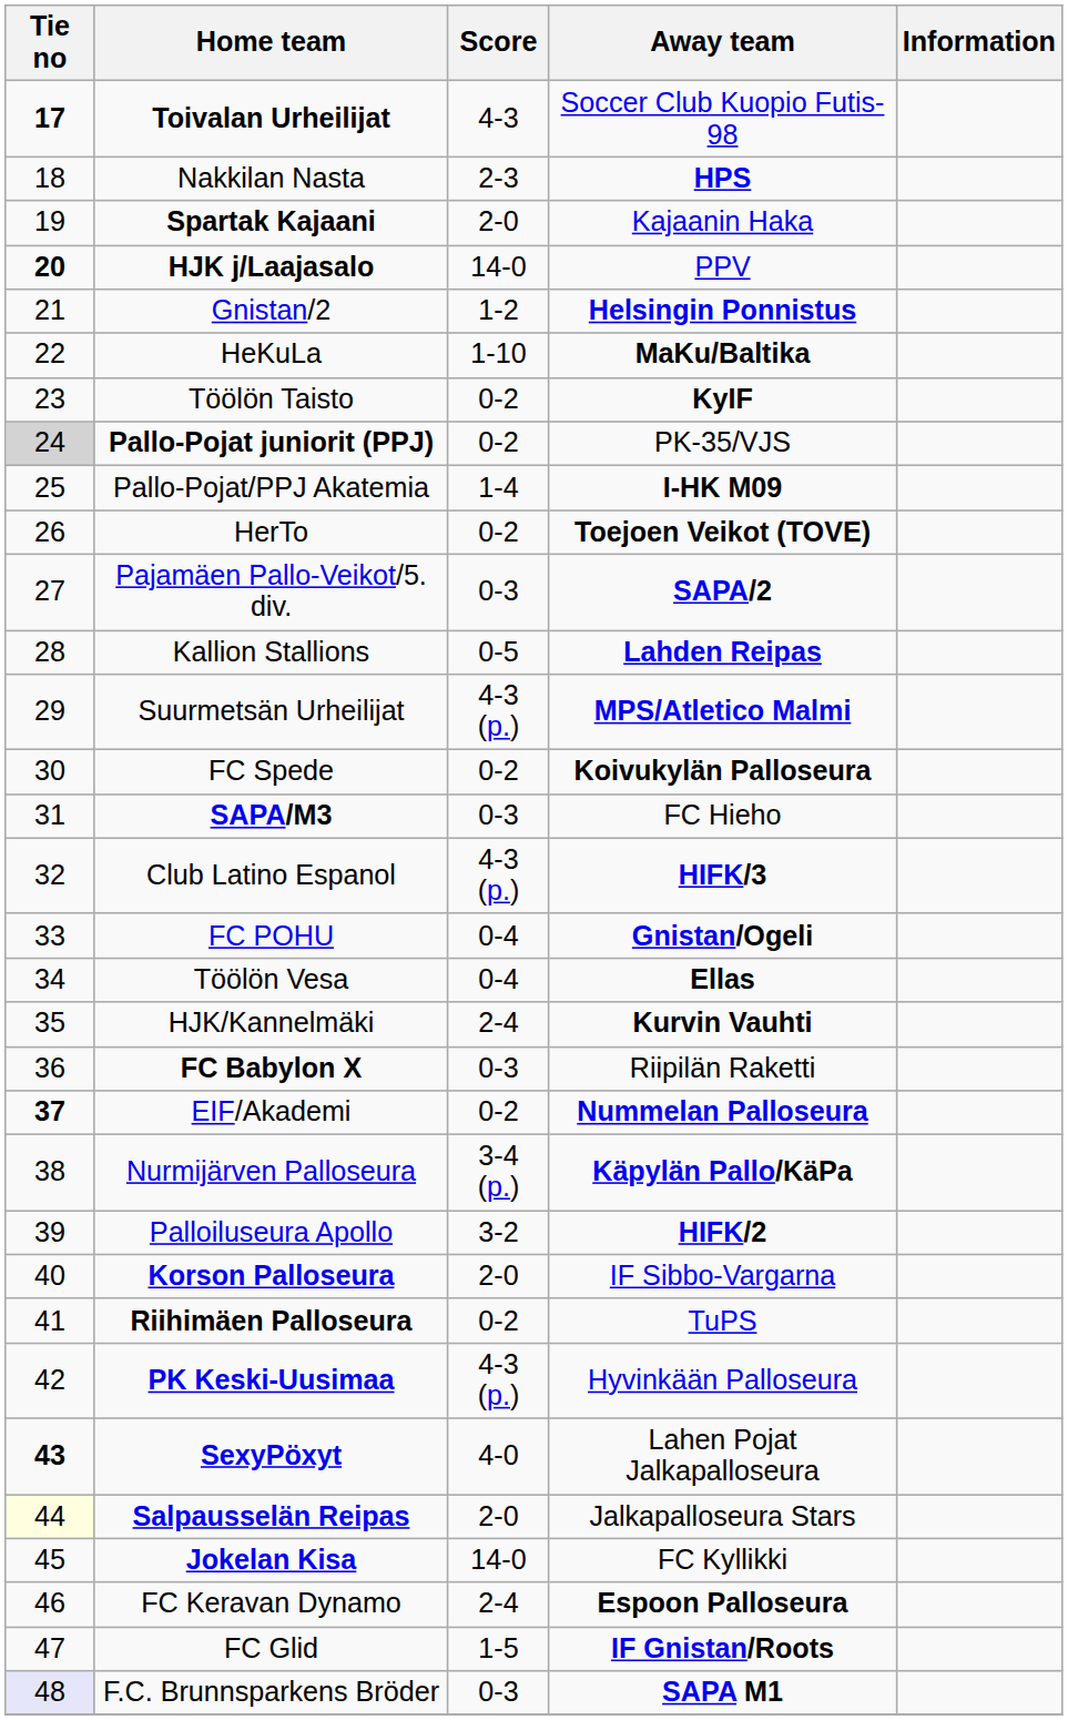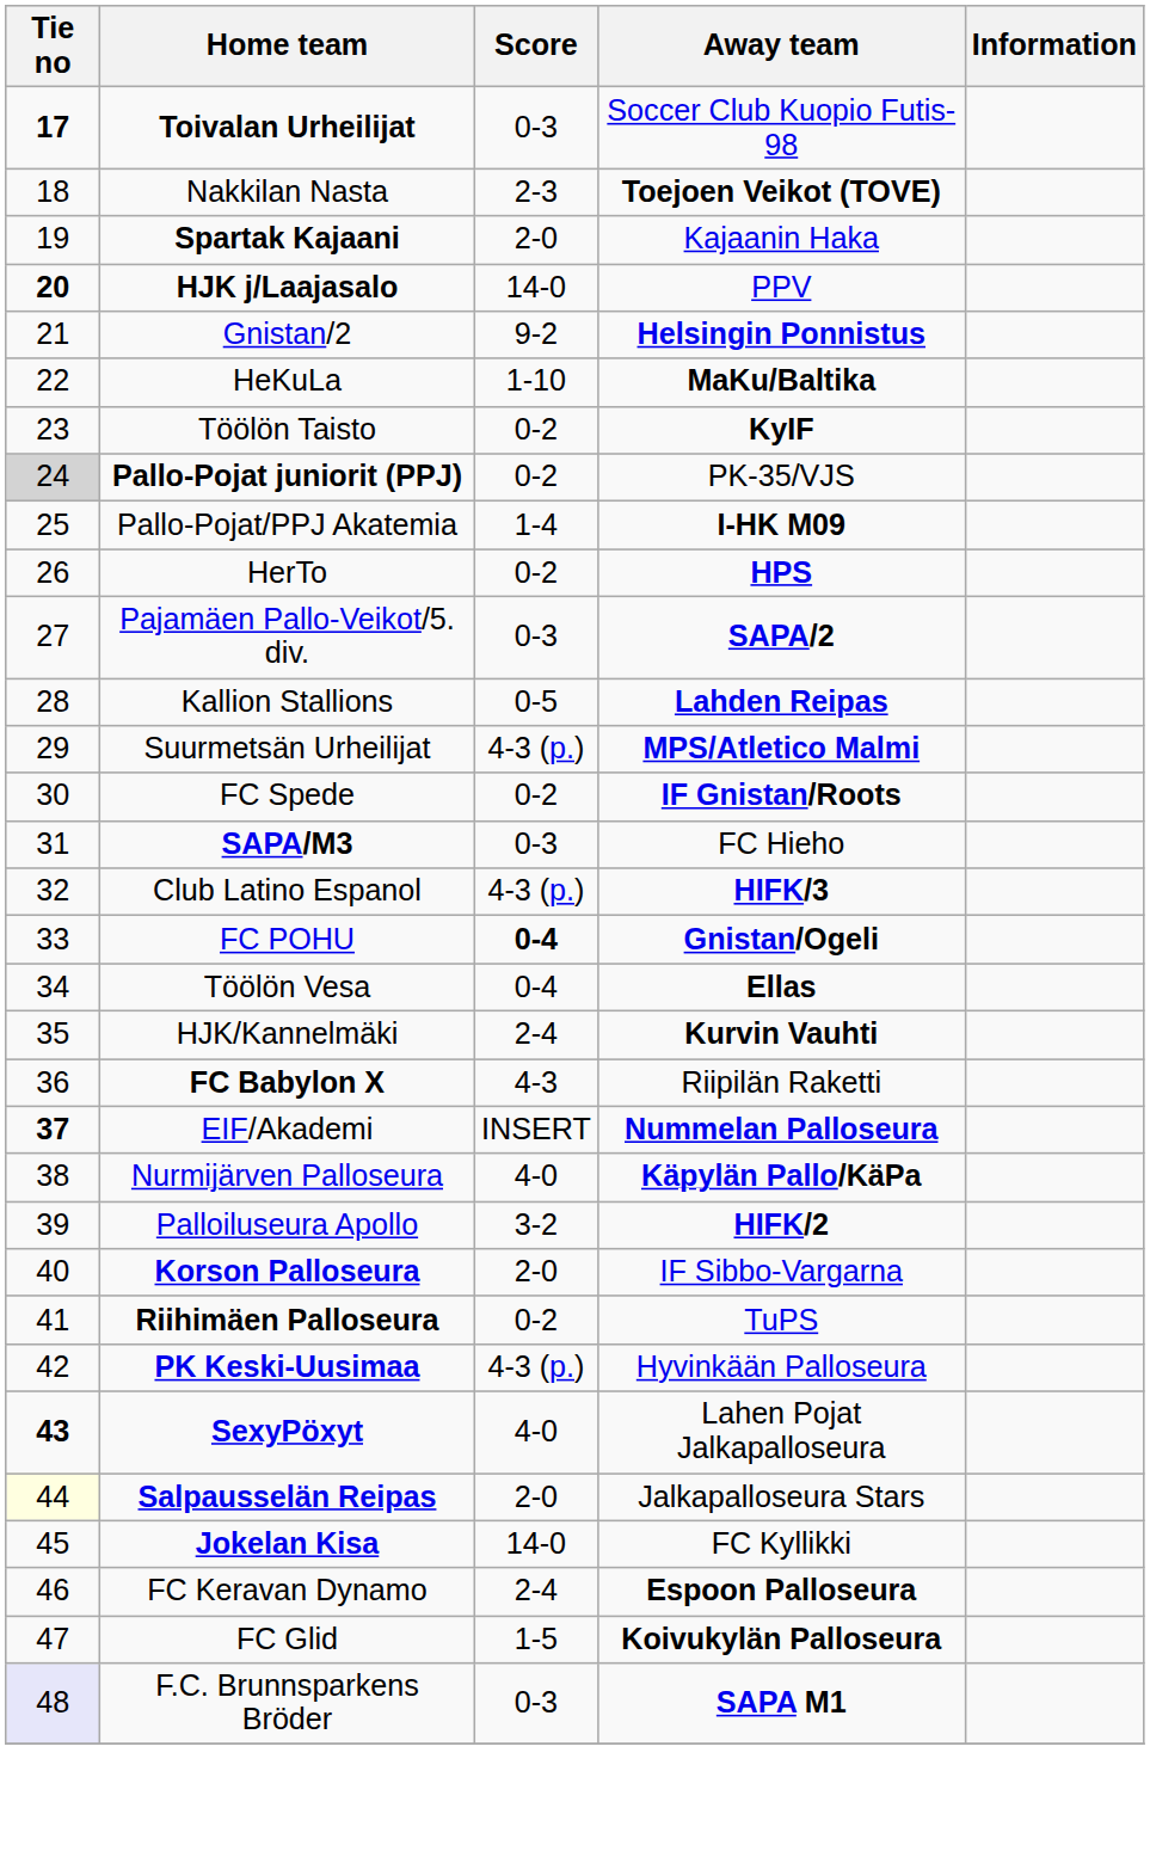 <table class="wikitable" style="text-align:center">
 <tr>
 <th style= width="40px">Tie no</th>
 <th style= width="150px">Home team</th>
 <th style= width="60px">Score</th>
 <th style= width="150px">Away team</th>
 <th style= width="30px">Information</th>
 </tr>
 <tr>
 <td><strong>17</strong></td>
 <td><strong>Toivalan Urheilijat</strong></td>
-<td>4-3</td>
+<td>0-3</td>
 <td><a href='#'>Soccer Club Kuopio Futis-98</a></td>
 <td></td>
 </tr>
 <tr>
 <td>18</td>
 <td>Nakkilan Nasta</td>
 <td>2-3</td>
-<td><strong><a href='#'>HPS</a></strong></td>
+<td><strong>Toejoen Veikot (TOVE)</strong></td>
 <td></td>
 </tr>
 <tr>
 <td>19</td>
 <td><strong>Spartak Kajaani</strong></td>
 <td>2-0</td>
 <td><a href='#'>Kajaanin Haka</a></td>
 <td></td>
 </tr>
 <tr>
 <td><strong>20</strong></td>
 <td><strong>HJK j/Laajasalo</strong></td>
 <td>14-0</td>
 <td><a href='#'>PPV</a></td>
 <td></td>
 </tr>
 <tr>
 <td>21</td>
 <td><a href='#'>Gnistan</a>/2</td>
-<td>1-2</td>
+<td>9-2</td>
 <td><strong><a href='#'>Helsingin Ponnistus</a></strong></td>
 <td></td>
 </tr>
 <tr>
 <td>22</td>
 <td>HeKuLa</td>
 <td>1-10</td>
 <td><strong>MaKu/Baltika</strong></td>
 <td></td>
 </tr>
 <tr>
 <td>23</td>
 <td>Töölön Taisto</td>
 <td>0-2</td>
 <td><strong>KyIF</strong></td>
 <td></td>
 </tr>
 <tr>
 <td style="background: lightgrey;">24</td>
 <td><strong>Pallo-Pojat juniorit (PPJ)</strong></td>
 <td>0-2</td>
 <td>PK-35/VJS</td>
 <td></td>
 </tr>
 <tr>
 <td>25</td>
 <td>Pallo-Pojat/PPJ Akatemia</td>
 <td>1-4</td>
 <td><strong>I-HK M09</strong></td>
 <td></td>
 </tr>
 <tr>
 <td>26</td>
 <td>HerTo</td>
 <td>0-2</td>
-<td><strong>Toejoen Veikot (TOVE)</strong></td>
+<td><strong><a href='#'>HPS</a></strong></td>
 <td></td>
 </tr>
 <tr>
 <td>27</td>
 <td><a href='#'>Pajamäen Pallo-Veikot</a>/5. div.</td>
 <td>0-3</td>
 <td><strong><a href='#'>SAPA</a>/2</strong></td>
 <td></td>
 </tr>
 <tr>
 <td>28</td>
 <td>Kallion Stallions</td>
 <td>0-5</td>
 <td><strong><a href='#'>Lahden Reipas</a></strong></td>
 <td></td>
 </tr>
 <tr>
 <td>29</td>
 <td>Suurmetsän Urheilijat</td>
 <td>4-3 (<a href='#'>p.</a>)</td>
 <td><strong><a href='#'>MPS/Atletico Malmi</a></strong></td>
 <td></td>
 </tr>
 <tr>
 <td>30</td>
 <td>FC Spede</td>
 <td>0-2</td>
-<td><strong>Koivukylän Palloseura</strong></td>
+<td><strong><a href='#'>IF Gnistan</a>/Roots</strong></td>
 <td></td>
 </tr>
 <tr>
 <td>31</td>
 <td><strong><a href='#'>SAPA</a>/M3</strong></td>
 <td>0-3</td>
 <td>FC Hieho</td>
 <td></td>
 </tr>
 <tr>
 <td>32</td>
 <td>Club Latino Espanol</td>
 <td>4-3 (<a href='#'>p.</a>)</td>
 <td><strong><a href='#'>HIFK</a>/3</strong></td>
 <td></td>
 </tr>
 <tr>
 <td>33</td>
 <td><a href='#'>FC POHU</a></td>
-<td>0-4</td>
+<td><strong>0-4</strong></td>
 <td><strong><a href='#'>Gnistan</a>/Ogeli</strong></td>
 <td></td>
 </tr>
 <tr>
 <td>34</td>
 <td>Töölön Vesa</td>
 <td>0-4</td>
 <td><strong>Ellas</strong></td>
 <td></td>
 </tr>
 <tr>
 <td>35</td>
 <td>HJK/Kannelmäki</td>
 <td>2-4</td>
 <td><strong>Kurvin Vauhti</strong></td>
 <td></td>
 </tr>
 <tr>
 <td>36</td>
 <td><strong>FC Babylon X</strong></td>
-<td>0-3</td>
+<td>4-3</td>
 <td>Riipilän Raketti</td>
 <td></td>
 </tr>
 <tr>
 <td><strong>37</strong></td>
 <td><a href='#'>EIF</a>/Akademi</td>
-<td>0-2</td>
+<td>INSERT</td>
 <td><strong><a href='#'>Nummelan Palloseura</a></strong></td>
 <td></td>
 </tr>
 <tr>
 <td>38</td>
 <td><a href='#'>Nurmijärven Palloseura</a></td>
-<td>3-4 (<a href='#'>p.</a>)</td>
+<td>4-0</td>
 <td><strong><a href='#'>Käpylän Pallo</a>/KäPa</strong></td>
 <td></td>
 </tr>
 <tr>
 <td>39</td>
 <td><a href='#'>Palloiluseura Apollo</a></td>
 <td>3-2</td>
 <td><strong><a href='#'>HIFK</a>/2</strong></td>
 <td></td>
 </tr>
 <tr>
 <td>40</td>
 <td><strong><a href='#'>Korson Palloseura</a></strong></td>
 <td>2-0</td>
 <td><a href='#'>IF Sibbo-Vargarna</a></td>
 <td></td>
 </tr>
 <tr>
 <td>41</td>
 <td><strong>Riihimäen Palloseura</strong></td>
 <td>0-2</td>
 <td><a href='#'>TuPS</a></td>
 <td></td>
 </tr>
 <tr>
 <td>42</td>
 <td><strong><a href='#'>PK Keski-Uusimaa</a></strong></td>
 <td>4-3 (<a href='#'>p.</a>)</td>
 <td><a href='#'>Hyvinkään Palloseura</a></td>
 <td></td>
 </tr>
 <tr>
 <td><strong>43</strong></td>
 <td><strong><a href='#'>SexyPöxyt</a></strong></td>
 <td>4-0</td>
 <td>Lahen Pojat Jalkapalloseura</td>
 <td></td>
 </tr>
 <tr>
 <td style="background: lightyellow;">44</td>
 <td><strong><a href='#'>Salpausselän Reipas</a></strong></td>
 <td>2-0</td>
 <td>Jalkapalloseura Stars</td>
 <td></td>
 </tr>
 <tr>
 <td>45</td>
 <td><strong><a href='#'>Jokelan Kisa</a></strong></td>
 <td>14-0</td>
 <td>FC Kyllikki</td>
 <td></td>
 </tr>
 <tr>
 <td>46</td>
 <td>FC Keravan Dynamo</td>
 <td>2-4</td>
 <td><strong>Espoon Palloseura</strong></td>
 <td></td>
 </tr>
 <tr>
 <td>47</td>
 <td>FC Glid</td>
 <td>1-5</td>
-<td><strong><a href='#'>IF Gnistan</a>/Roots</strong></td>
+<td><strong>Koivukylän Palloseura</strong></td>
 <td></td>
 </tr>
 <tr>
 <td style="background: lavender;">48</td>
 <td>F.C. Brunnsparkens Bröder</td>
 <td>0-3</td>
 <td><strong><a href='#'>SAPA</a> M1</strong></td>
 <td></td>
 </tr>
 <tr>
 </tr>
 </table>
